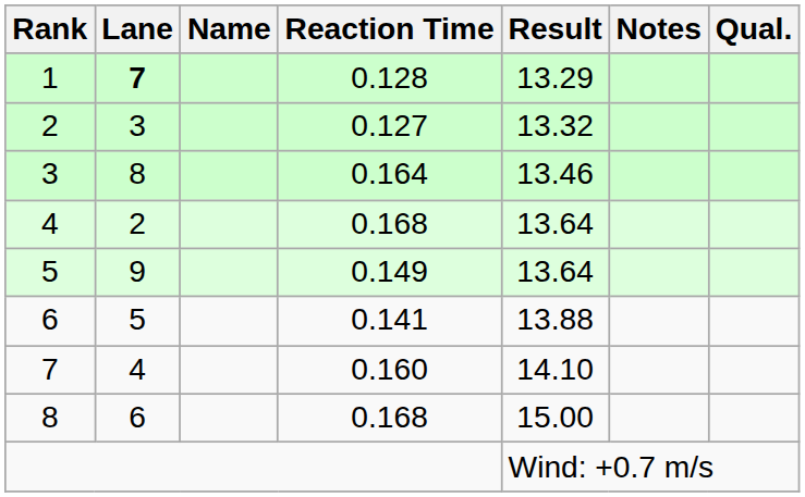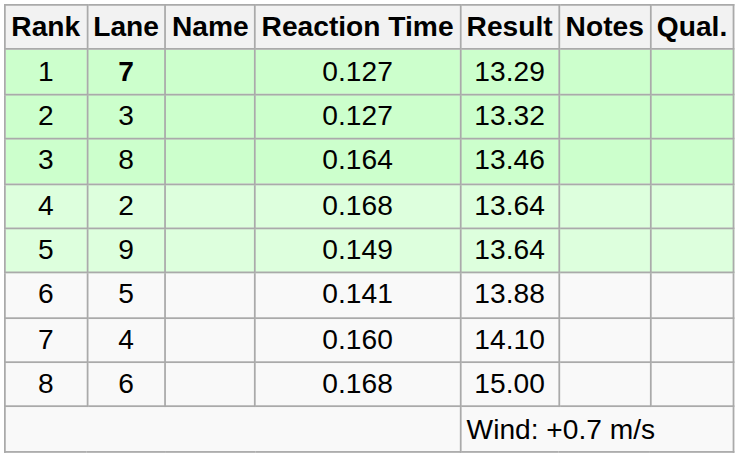 <table class="wikitable sortable" style="text-align:center">
 <tr>
 <th>Rank</th>
 <th>Lane</th>
 <th>Name</th>
 <th>Reaction Time</th>
 <th>Result</th>
 <th>Notes</th>
 <th>Qual.</th>
 </tr>
 <tr bgcolor=ccffcc>
 <td>1</td>
 <td><strong>7</strong></td>
 <td align="left"></td>
-<td>0.128</td>
+<td>0.127</td>
 <td>13.29</td>
 <td></td>
 <td></td>
 </tr>
 <tr bgcolor=ccffcc>
 <td>2</td>
 <td>3</td>
 <td align="left"></td>
 <td>0.127</td>
 <td>13.32</td>
 <td></td>
 <td></td>
 </tr>
 <tr bgcolor=ccffcc>
 <td>3</td>
 <td>8</td>
 <td align="left"></td>
 <td>0.164</td>
 <td>13.46</td>
 <td></td>
 <td></td>
 </tr>
 <tr bgcolor=ddffdd>
 <td>4</td>
 <td>2</td>
 <td align="left"></td>
 <td>0.168</td>
 <td>13.64</td>
 <td></td>
 <td></td>
 </tr>
 <tr bgcolor=ddffdd>
 <td>5</td>
 <td>9</td>
 <td align="left"></td>
 <td>0.149</td>
 <td>13.64</td>
 <td></td>
 <td></td>
 </tr>
 <tr>
 <td>6</td>
 <td>5</td>
 <td align="left"></td>
 <td>0.141</td>
 <td>13.88</td>
 <td></td>
 <td></td>
 </tr>
 <tr>
 <td>7</td>
 <td>4</td>
 <td align="left"></td>
 <td>0.160</td>
 <td>14.10</td>
 <td></td>
 <td></td>
 </tr>
 <tr>
 <td>8</td>
 <td>6</td>
 <td align="left"></td>
 <td>0.168</td>
 <td>15.00</td>
 <td></td>
 <td></td>
 </tr>
 <tr class="sortbottom">
 <td colspan=4></td>
 <td colspan="3" style="text-align:left;">Wind: +0.7 m/s</td>
 </tr>
 </table>
